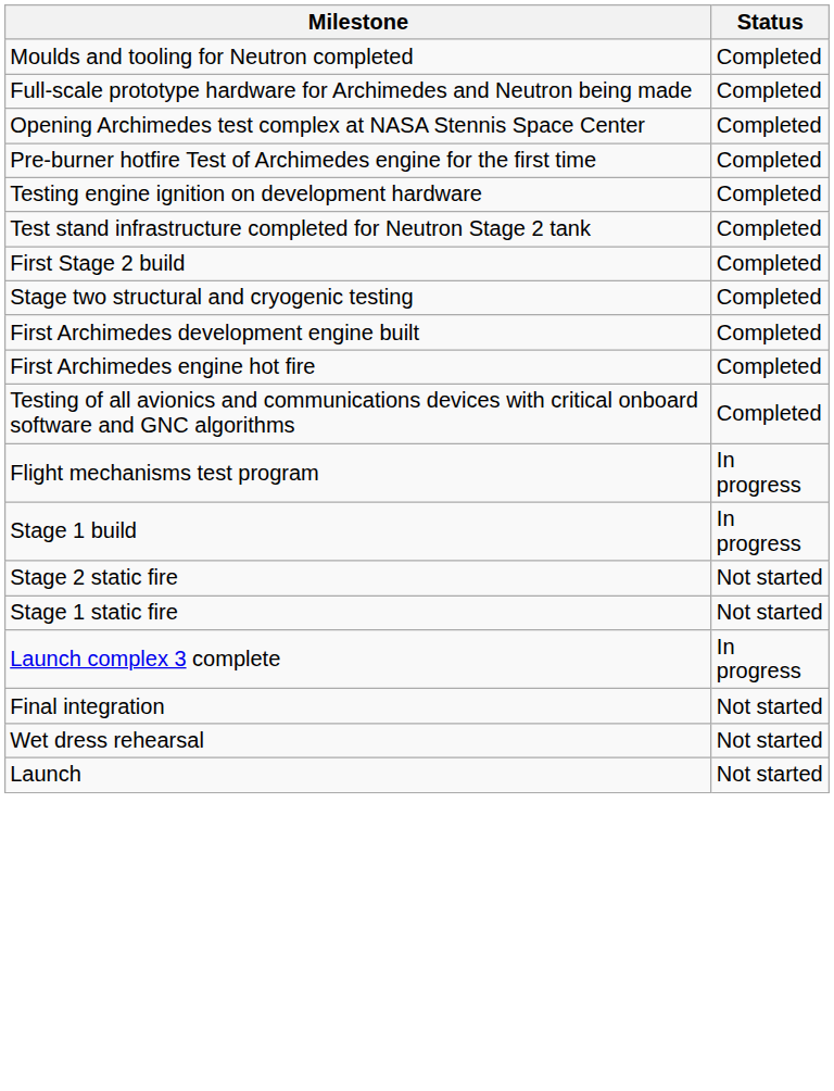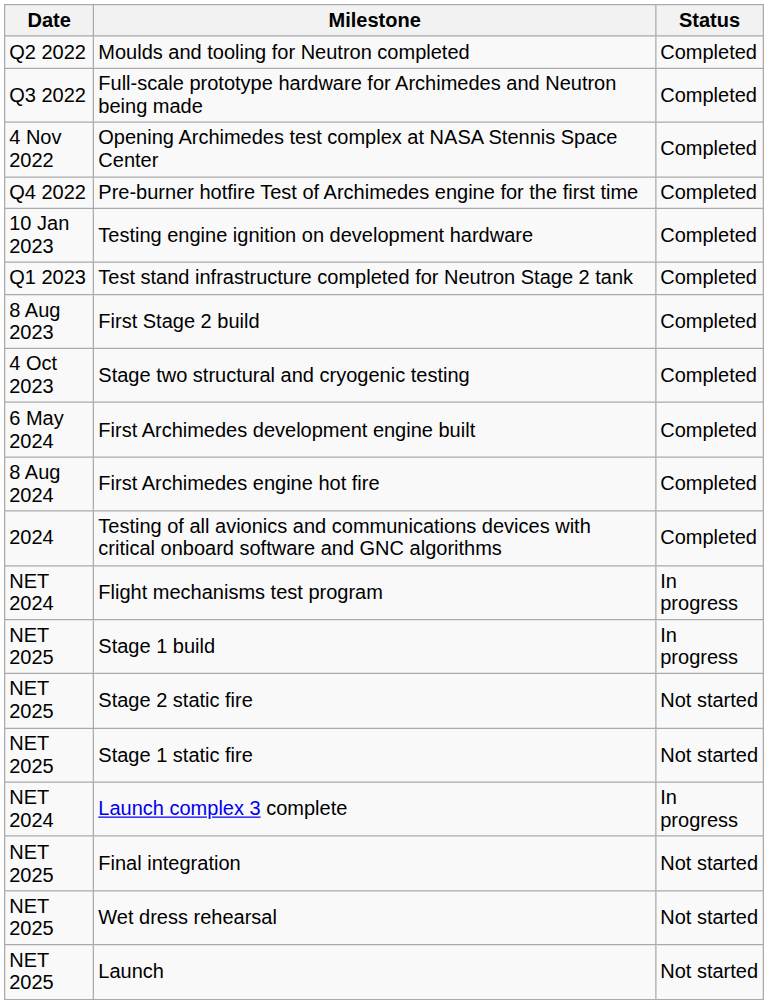 <table class="wikitable">
 <tr>
+<th>Date</th>
 <th>Milestone</th>
 <th>Status</th>
 </tr>
 <tr>
+<td>Q2 2022</td>
 <td>Moulds and tooling for Neutron completed</td>
 <td>Completed</td>
 </tr>
 <tr>
+<td>Q3 2022</td>
 <td>Full-scale prototype hardware for Archimedes and Neutron being made</td>
 <td>Completed</td>
 </tr>
 <tr>
+<td>4 Nov 2022</td>
 <td>Opening Archimedes test complex at NASA Stennis Space Center</td>
 <td>Completed</td>
 </tr>
 <tr>
+<td>Q4 2022</td>
 <td>Pre-burner hotfire Test of Archimedes engine for the first time</td>
 <td>Completed</td>
 </tr>
 <tr>
+<td>10 Jan 2023</td>
 <td>Testing engine ignition on development hardware</td>
 <td>Completed</td>
 </tr>
 <tr>
+<td>Q1 2023</td>
 <td>Test stand infrastructure completed for Neutron Stage 2 tank</td>
 <td>Completed</td>
 </tr>
 <tr>
+<td>8 Aug 2023</td>
 <td>First Stage 2 build</td>
 <td>Completed</td>
 </tr>
 <tr>
+<td>4 Oct 2023</td>
 <td>Stage two structural and cryogenic testing</td>
 <td>Completed</td>
 </tr>
 <tr>
+<td>6 May 2024</td>
 <td>First Archimedes development engine built</td>
 <td>Completed</td>
 </tr>
 <tr>
+<td>8 Aug 2024</td>
 <td>First Archimedes engine hot fire</td>
 <td>Completed</td>
 </tr>
 <tr>
+<td>2024</td>
 <td>Testing of all avionics and communications devices with critical onboard software and GNC algorithms</td>
 <td>Completed</td>
 </tr>
 <tr>
+<td>NET 2024</td>
 <td>Flight mechanisms test program</td>
 <td>In progress</td>
 </tr>
 <tr>
+<td>NET 2025</td>
 <td>Stage 1 build</td>
 <td>In progress</td>
 </tr>
 <tr>
+<td>NET 2025</td>
 <td>Stage 2 static fire</td>
 <td>Not started</td>
 </tr>
 <tr>
+<td>NET 2025</td>
 <td>Stage 1 static fire</td>
 <td>Not started</td>
 </tr>
 <tr>
+<td>NET 2024</td>
 <td><a href='#'>Launch complex 3</a> complete</td>
 <td>In progress</td>
 </tr>
 <tr>
+<td>NET 2025</td>
 <td>Final integration</td>
 <td>Not started</td>
 </tr>
 <tr>
+<td>NET 2025</td>
 <td>Wet dress rehearsal</td>
 <td>Not started</td>
 </tr>
 <tr>
+<td>NET 2025</td>
 <td>Launch</td>
 <td>Not started</td>
 </tr>
 </table>
